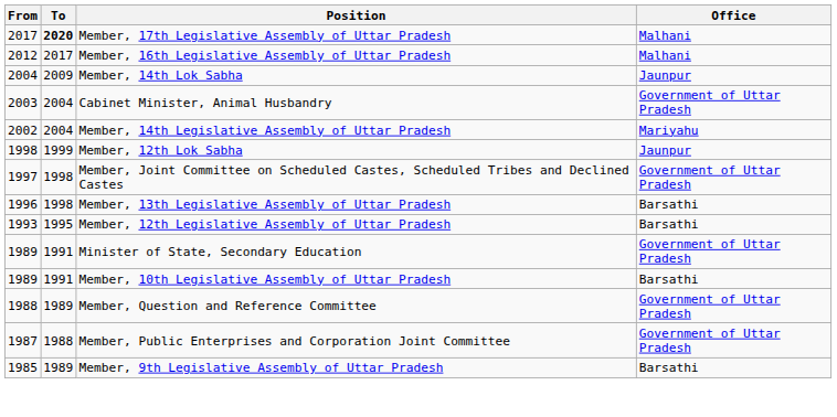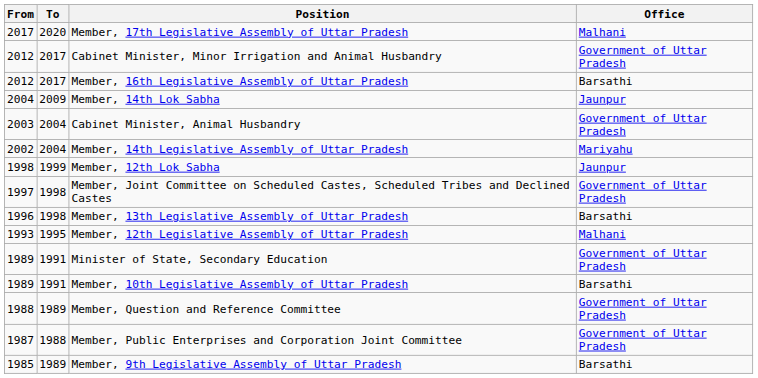 <table class="wikitable sortable">
 <tr>
 <th>From</th>
 <th>To</th>
 <th>Position</th>
 <th>Office</th>
 </tr>
 <tr>
 <td>2017</td>
-<td><strong>2020</strong></td>
+<td>2020</td>
 <td>Member, <a href='#'>17th Legislative Assembly of Uttar Pradesh</a></td>
 <td><a href='#'>Malhani</a></td>
 </tr>
 <tr>
 <td>2012</td>
 <td>2017</td>
+<td>Cabinet Minister, Minor Irrigation and Animal Husbandry</td>
+<td><a href='#'>Government of Uttar Pradesh</a></td>
+</tr>
+<tr>
+<td>2012</td>
+<td>2017</td>
 <td>Member, <a href='#'>16th Legislative Assembly of Uttar Pradesh</a></td>
-<td><a href='#'>Malhani</a></td>
+<td>Barsathi</td>
 </tr>
 <tr>
 <td>2004</td>
 <td>2009</td>
 <td>Member, <a href='#'>14th Lok Sabha</a></td>
 <td><a href='#'>Jaunpur</a></td>
 </tr>
 <tr>
 <td>2003</td>
 <td>2004</td>
 <td>Cabinet Minister, Animal Husbandry</td>
 <td><a href='#'>Government of Uttar Pradesh</a></td>
 </tr>
 <tr>
 <td>2002</td>
 <td>2004</td>
 <td>Member, <a href='#'>14th Legislative Assembly of Uttar Pradesh</a></td>
 <td><a href='#'>Mariyahu</a></td>
 </tr>
 <tr>
 <td>1998</td>
 <td>1999</td>
 <td>Member, <a href='#'>12th Lok Sabha</a></td>
 <td><a href='#'>Jaunpur</a></td>
 </tr>
 <tr>
 <td>1997</td>
 <td>1998</td>
 <td>Member, Joint Committee on Scheduled Castes, Scheduled Tribes and Declined Castes</td>
 <td><a href='#'>Government of Uttar Pradesh</a></td>
 </tr>
 <tr>
 <td>1996</td>
 <td>1998</td>
 <td>Member, <a href='#'>13th Legislative Assembly of Uttar Pradesh</a></td>
 <td>Barsathi</td>
 </tr>
 <tr>
 <td>1993</td>
 <td>1995</td>
 <td>Member, <a href='#'>12th Legislative Assembly of Uttar Pradesh</a></td>
-<td>Barsathi</td>
+<td><a href='#'>Malhani</a></td>
 </tr>
 <tr>
 <td>1989</td>
 <td>1991</td>
 <td>Minister of State, Secondary Education</td>
 <td><a href='#'>Government of Uttar Pradesh</a></td>
 </tr>
 <tr>
 <td>1989</td>
 <td>1991</td>
 <td>Member, <a href='#'>10th Legislative Assembly of Uttar Pradesh</a></td>
 <td>Barsathi</td>
 </tr>
 <tr>
 <td>1988</td>
 <td>1989</td>
 <td>Member, Question and Reference Committee</td>
 <td><a href='#'>Government of Uttar Pradesh</a></td>
 </tr>
 <tr>
 <td>1987</td>
 <td>1988</td>
 <td>Member, Public Enterprises and Corporation Joint Committee</td>
 <td><a href='#'>Government of Uttar Pradesh</a></td>
 </tr>
 <tr>
 <td>1985</td>
 <td>1989</td>
 <td>Member, <a href='#'>9th Legislative Assembly of Uttar Pradesh</a></td>
 <td>Barsathi</td>
 </tr>
 </table>
